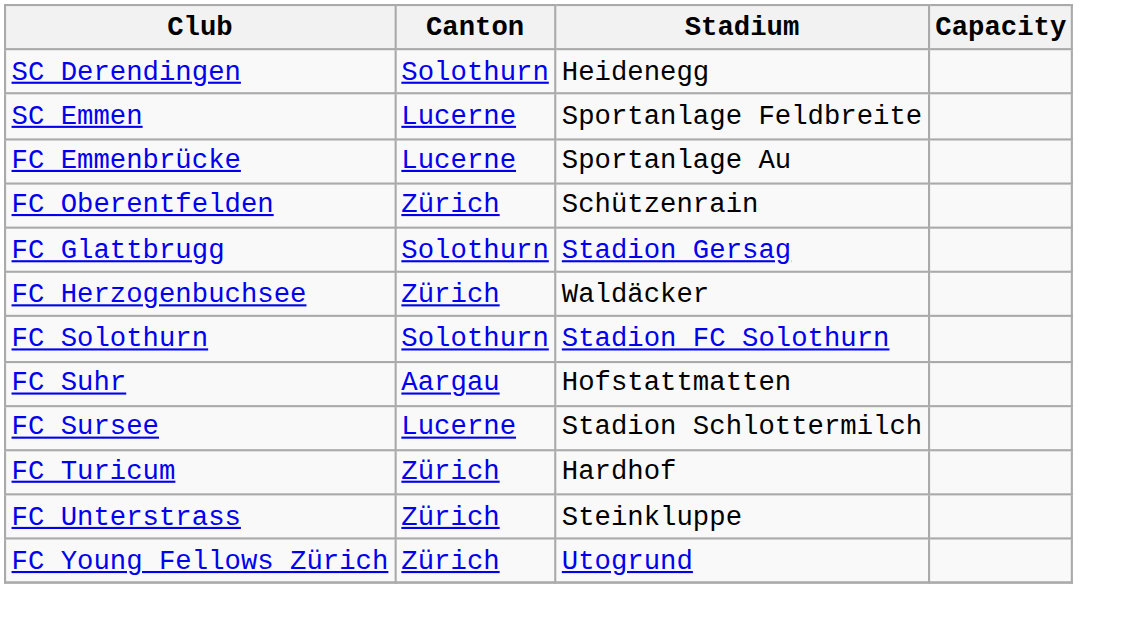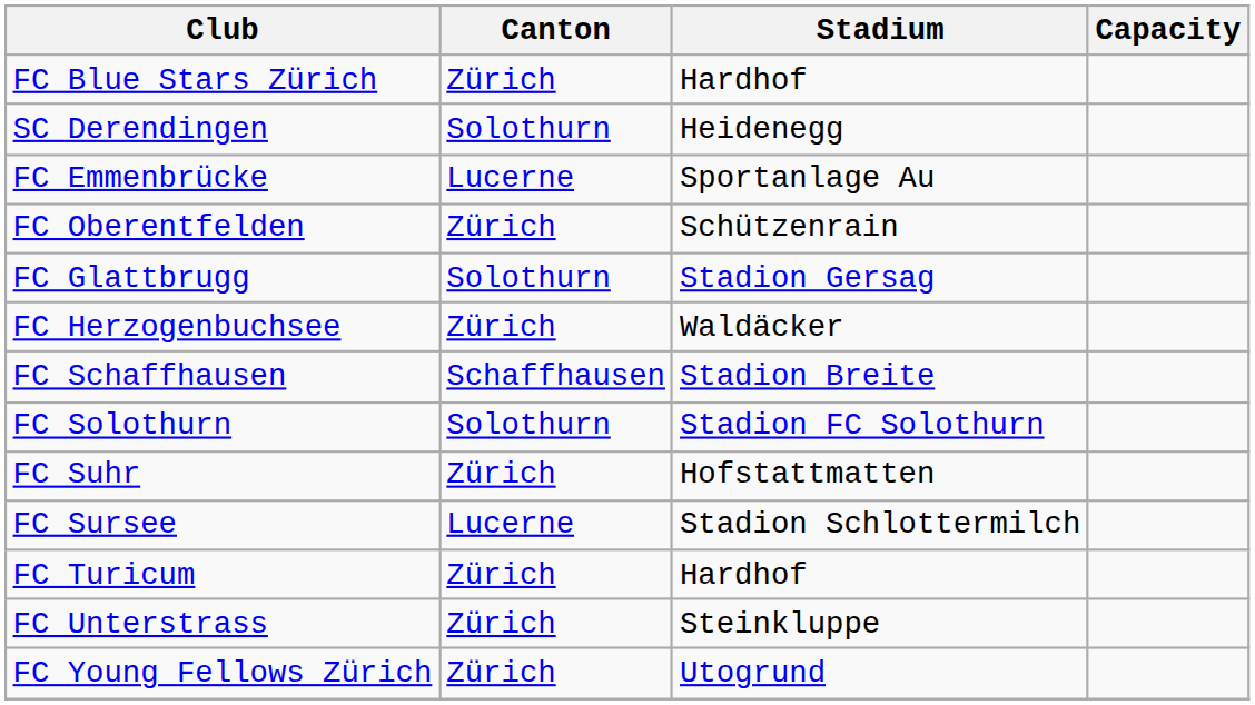 <table class="wikitable">
 <tr>
 <th>Club</th>
 <th>Canton</th>
 <th>Stadium</th>
 <th>Capacity</th>
 </tr>
 <tr>
+<td><a href='#'>FC Blue Stars Zürich</a></td>
+<td><a href='#'>Zürich</a></td>
+<td>Hardhof</td>
+<td></td>
+</tr>
+<tr>
 <td><a href='#'>SC Derendingen</a></td>
 <td><a href='#'>Solothurn</a></td>
 <td>Heidenegg</td>
-<td></td>
-</tr>
-<tr>
-<td><a href='#'>SC Emmen</a></td>
-<td><a href='#'>Lucerne</a></td>
-<td>Sportanlage Feldbreite</td>
 <td></td>
 </tr>
 <tr>
 <td><a href='#'>FC Emmenbrücke</a></td>
 <td><a href='#'>Lucerne</a></td>
 <td>Sportanlage Au</td>
 <td></td>
 </tr>
 <tr>
 <td><a href='#'>FC Oberentfelden</a></td>
 <td><a href='#'>Zürich</a></td>
 <td>Schützenrain</td>
 <td></td>
 </tr>
 <tr>
 <td><a href='#'>FC Glattbrugg</a></td>
 <td><a href='#'>Solothurn</a></td>
 <td><a href='#'>Stadion Gersag</a></td>
 <td></td>
 </tr>
 <tr>
 <td><a href='#'>FC Herzogenbuchsee</a></td>
 <td><a href='#'>Zürich</a></td>
 <td>Waldäcker</td>
 <td></td>
 </tr>
 <tr>
+<td><a href='#'>FC Schaffhausen</a></td>
+<td><a href='#'>Schaffhausen</a></td>
+<td><a href='#'>Stadion Breite</a></td>
+<td></td>
+</tr>
+<tr>
 <td><a href='#'>FC Solothurn</a></td>
 <td><a href='#'>Solothurn</a></td>
 <td><a href='#'>Stadion FC Solothurn</a></td>
 <td></td>
 </tr>
 <tr>
 <td><a href='#'>FC Suhr</a></td>
-<td><a href='#'>Aargau</a></td>
+<td><a href='#'>Zürich</a></td>
 <td>Hofstattmatten</td>
 <td></td>
 </tr>
 <tr>
 <td><a href='#'>FC Sursee</a></td>
 <td><a href='#'>Lucerne</a></td>
 <td>Stadion Schlottermilch</td>
 <td></td>
 </tr>
 <tr>
 <td><a href='#'>FC Turicum</a></td>
 <td><a href='#'>Zürich</a></td>
 <td>Hardhof</td>
 <td></td>
 </tr>
 <tr>
 <td><a href='#'>FC Unterstrass</a></td>
 <td><a href='#'>Zürich</a></td>
 <td>Steinkluppe</td>
 <td></td>
 </tr>
 <tr>
 <td><a href='#'>FC Young Fellows Zürich</a></td>
 <td><a href='#'>Zürich</a></td>
 <td><a href='#'>Utogrund</a></td>
 <td></td>
 </tr>
 <tr>
 </tr>
 </table>
